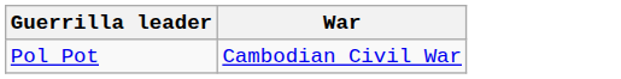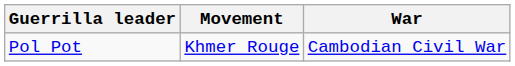 <table class="wikitable">
 <tr>
 <th>Guerrilla leader</th>
+<th>Movement</th>
 <th>War</th>
 </tr>
 <tr>
 <td><a href='#'>Pol Pot</a></td>
+<td><a href='#'>Khmer Rouge</a></td>
 <td><a href='#'>Cambodian Civil War</a></td>
 </tr>
 </table>
